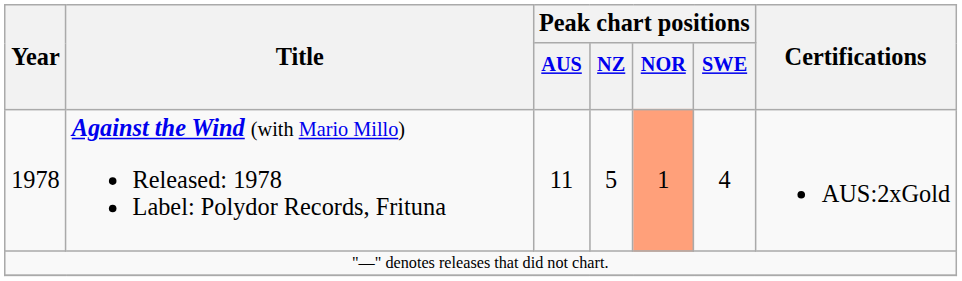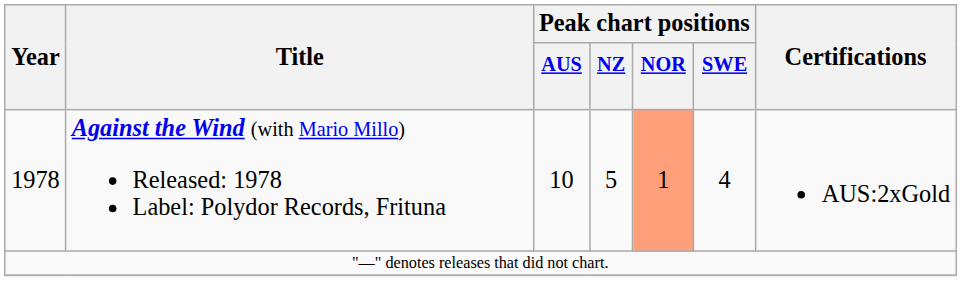 <table class="wikitable">
 <tr>
 <th rowspan="2" width="33">Year</th>
 <th rowspan="2" width="300">Title</th>
 <th colspan="4">Peak chart positions</th>
 <th rowspan="2">Certifications</th>
 </tr>
 <tr>
 <th scope="col" style="text-align:center;"><small><a href='#'>AUS</a><br><br></small></th>
 <th scope="col" style="text-align:center;"><small><a href='#'>NZ</a><br><br></small></th>
 <th scope="col" style="text-align:center;"><small><a href='#'>NOR</a><br><br></small></th>
 <th scope="col" style="text-align:center;"><small><a href='#'>SWE</a><br><br></small></th>
 </tr>
 <tr>
 <td align="center">1978</td>
 <td><strong><em><a href='#'>Against the Wind</a></em></strong> <small> (with <a href='#'>Mario Millo</a>)</small><br><ul><li>Released: 1978</li><li>Label: Polydor Records, Frituna</li></ul></td>
-<td align="center">11</td>
+<td align="center">10</td>
 <td align="center">5</td>
 <td align="center" style="background: lightsalmon;">1</td>
 <td align="center">4</td>
 <td><br><ul><li>AUS:2xGold</li></ul></td>
 </tr>
 <tr>
 <td align="center" colspan="7" style="font-size: 8pt">"—" denotes releases that did not chart.</td>
 </tr>
 <tr>
 </tr>
 </table>
